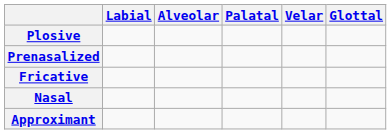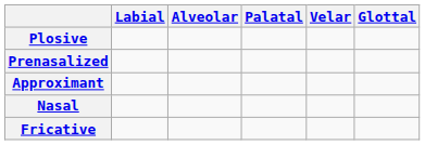 <table class="wikitable" style="text-align:center">
 <tr>
 <th></th>
 <th><a href='#'>Labial</a></th>
 <th><a href='#'>Alveolar</a></th>
 <th><a href='#'>Palatal</a></th>
 <th><a href='#'>Velar</a></th>
 <th><a href='#'>Glottal</a></th>
 </tr>
 <tr>
 <th><a href='#'>Plosive</a></th>
 <td> </td>
 <td> </td>
 <td> </td>
 <td></td>
 <td></td>
 </tr>
 <tr>
 <th><a href='#'>Prenasalized</a></th>
 <td> </td>
 <td></td>
 <td></td>
 <td></td>
 <td></td>
 </tr>
 <tr>
-<th><a href='#'>Fricative</a></th>
+<th><a href='#'>Approximant</a></th>
 <td></td>
-<td> </td>
+<td></td>
 <td></td>
 <td></td>
 <td></td>
 </tr>
 <tr>
 <th><a href='#'>Nasal</a></th>
 <td></td>
 <td></td>
 <td></td>
 <td></td>
 <td></td>
 </tr>
 <tr>
-<th><a href='#'>Approximant</a></th>
+<th><a href='#'>Fricative</a></th>
 <td></td>
-<td></td>
+<td> </td>
 <td></td>
 <td></td>
 <td></td>
 </tr>
 </table>
